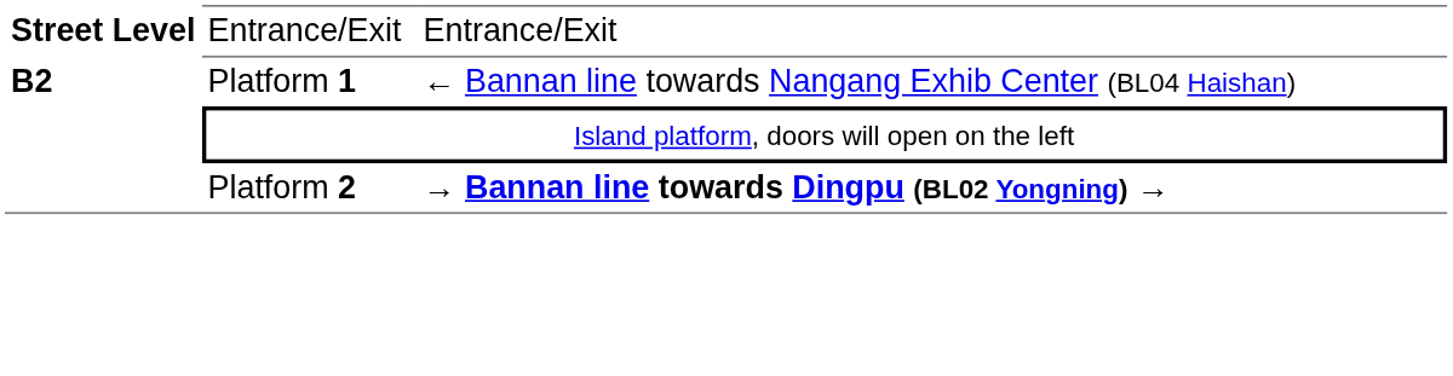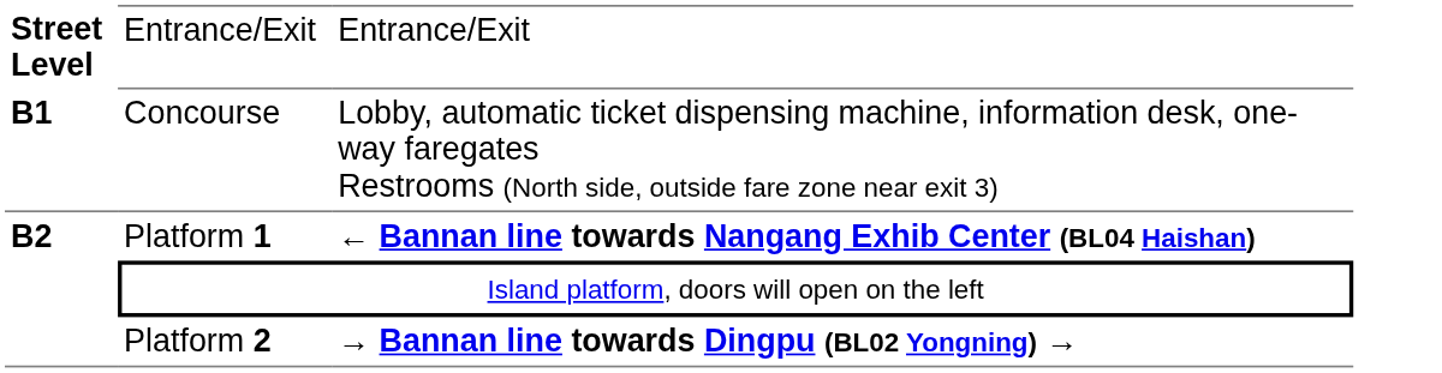 <table table border=0 cellspacing=0 cellpadding=3>
 <tr>
 <td><strong>Street Level</strong></td>
 <td style="border-top:solid 1px gray;border-bottom:solid 1px gray;" width="100" valign="top">Entrance/Exit</td>
 <td style="border-top:solid 1px gray;border-bottom:solid 1px gray;" width="500" valign="top">Entrance/Exit</td>
 </tr>
 <tr>
+<td style="border-bottom:solid 1px gray;" width=50 valign=top><strong>B1</strong></td>
+<td style="border-bottom:solid 1px gray;" width=100 valign=top>Concourse</td>
+<td style="border-bottom:solid 1px gray;" width=400 valign=top>Lobby, automatic ticket dispensing machine, information desk, one-way faregates<br>Restrooms <small>(North side, outside fare zone near exit 3)</small></td>
+</tr>
+<tr>
 <td style="border-bottom:solid 1px gray;" rowspan=3 valign=top><strong>B2</strong></td>
 <td>Platform <span><strong>1</strong></span></td>
-<td>←  <a href='#'>Bannan line</a> towards <a href='#'>Nangang Exhib Center</a> <small>(BL04 <a href='#'>Haishan</a>)</small></td>
+<td><strong>←  <a href='#'>Bannan line</a> towards <a href='#'>Nangang Exhib Center</a> <small>(BL04 <a href='#'>Haishan</a>)</small></strong></td>
 </tr>
 <tr>
 <td style="border-top:solid 2px black;border-right:solid 2px black;border-left:solid 2px black;border-bottom:solid 2px black;text-align:center;" colspan=2><small><a href='#'>Island platform</a>, doors will open on the left</small></td>
 </tr>
 <tr>
 <td style="border-bottom:solid 1px gray;">Platform <span><strong>2</strong></span></td>
 <td style="border-bottom:solid 1px gray;"><strong><span>→</span>  <a href='#'>Bannan line</a> towards <a href='#'>Dingpu</a> <small>(BL02 <a href='#'>Yongning</a>)</small> →</strong></td>
 </tr>
 </table>
